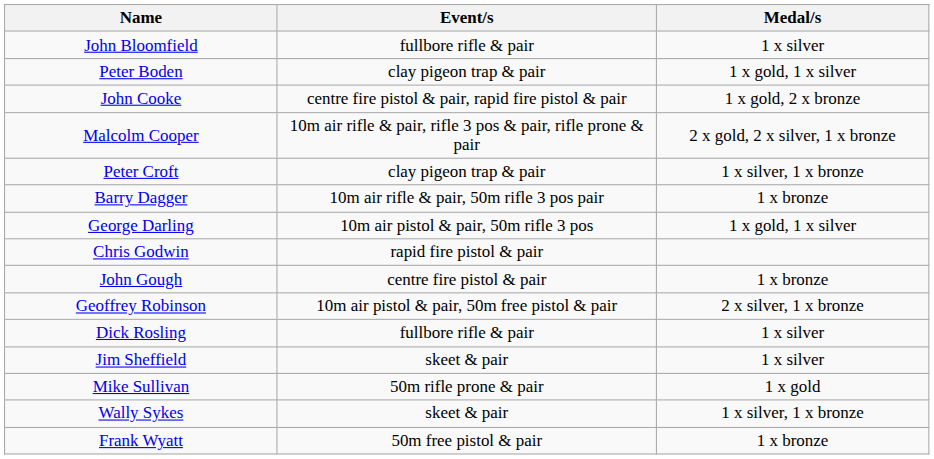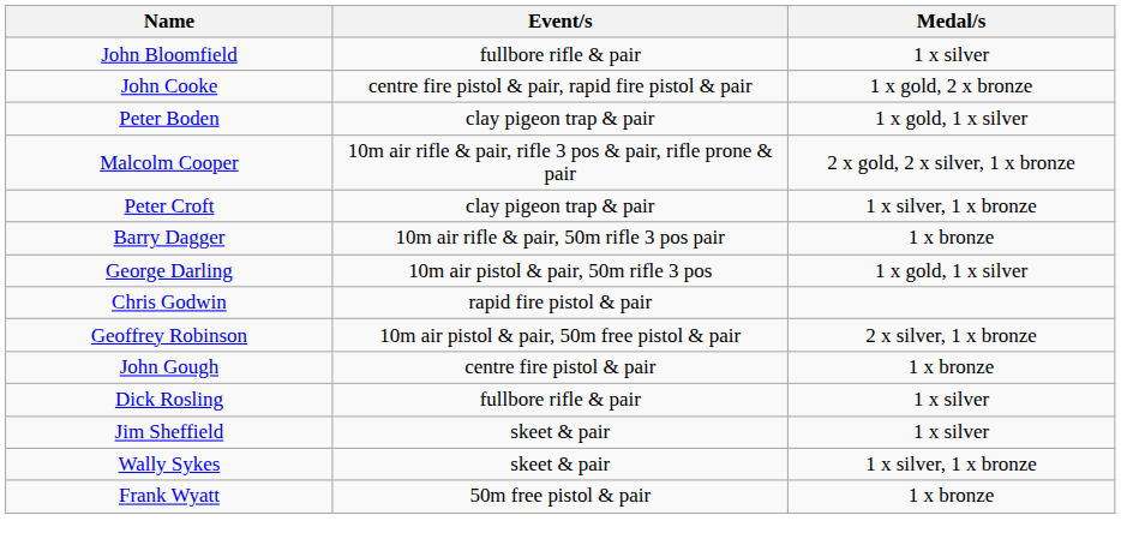 <table class="wikitable" style="text-align: center">
 <tr>
 <th width=250>Name</th>
 <th width=350>Event/s</th>
 <th width=250>Medal/s</th>
 </tr>
 <tr>
 <td><a href='#'>John Bloomfield</a></td>
 <td>fullbore rifle & pair</td>
 <td>1 x silver</td>
 </tr>
 <tr>
+<td><a href='#'>John Cooke</a></td>
+<td>centre fire pistol & pair, rapid fire pistol & pair</td>
+<td>1 x gold, 2 x bronze</td>
+</tr>
+<tr>
 <td><a href='#'>Peter Boden</a></td>
 <td>clay pigeon trap & pair</td>
 <td>1 x gold, 1 x silver</td>
-</tr>
-<tr>
-<td><a href='#'>John Cooke</a></td>
-<td>centre fire pistol & pair, rapid fire pistol & pair</td>
-<td>1 x gold, 2 x bronze</td>
 </tr>
 <tr>
 <td><a href='#'>Malcolm Cooper</a></td>
 <td>10m air rifle & pair, rifle 3 pos & pair, rifle prone & pair</td>
 <td>2 x gold, 2 x silver, 1 x bronze</td>
 </tr>
 <tr>
 <td><a href='#'>Peter Croft</a></td>
 <td>clay pigeon trap & pair</td>
 <td>1 x silver, 1 x bronze</td>
 </tr>
 <tr>
 <td><a href='#'>Barry Dagger</a></td>
 <td>10m air rifle & pair, 50m rifle 3 pos pair</td>
 <td>1 x bronze</td>
 </tr>
 <tr>
 <td><a href='#'>George Darling</a></td>
 <td>10m air pistol & pair, 50m rifle 3 pos</td>
 <td>1 x gold, 1 x silver</td>
 </tr>
 <tr>
 <td><a href='#'>Chris Godwin</a></td>
 <td>rapid fire pistol & pair</td>
 <td></td>
 </tr>
 <tr>
+<td><a href='#'>Geoffrey Robinson</a></td>
+<td>10m air pistol & pair, 50m free pistol & pair</td>
+<td>2 x silver, 1 x bronze</td>
+</tr>
+<tr>
 <td><a href='#'>John Gough</a></td>
 <td>centre fire pistol & pair</td>
 <td>1 x bronze</td>
-</tr>
-<tr>
-<td><a href='#'>Geoffrey Robinson</a></td>
-<td>10m air pistol & pair, 50m free pistol & pair</td>
-<td>2 x silver, 1 x bronze</td>
 </tr>
 <tr>
 <td><a href='#'>Dick Rosling</a></td>
 <td>fullbore rifle & pair</td>
 <td>1 x silver</td>
 </tr>
 <tr>
 <td><a href='#'>Jim Sheffield</a></td>
 <td>skeet & pair</td>
 <td>1 x silver</td>
 </tr>
 <tr>
-<td><a href='#'>Mike Sullivan</a></td>
-<td>50m rifle prone & pair</td>
-<td>1 x gold</td>
-</tr>
-<tr>
 <td><a href='#'>Wally Sykes</a></td>
 <td>skeet & pair</td>
 <td>1 x silver, 1 x bronze</td>
 </tr>
 <tr>
 <td><a href='#'>Frank Wyatt</a></td>
 <td>50m free pistol & pair</td>
 <td>1 x bronze</td>
 </tr>
 </table>
